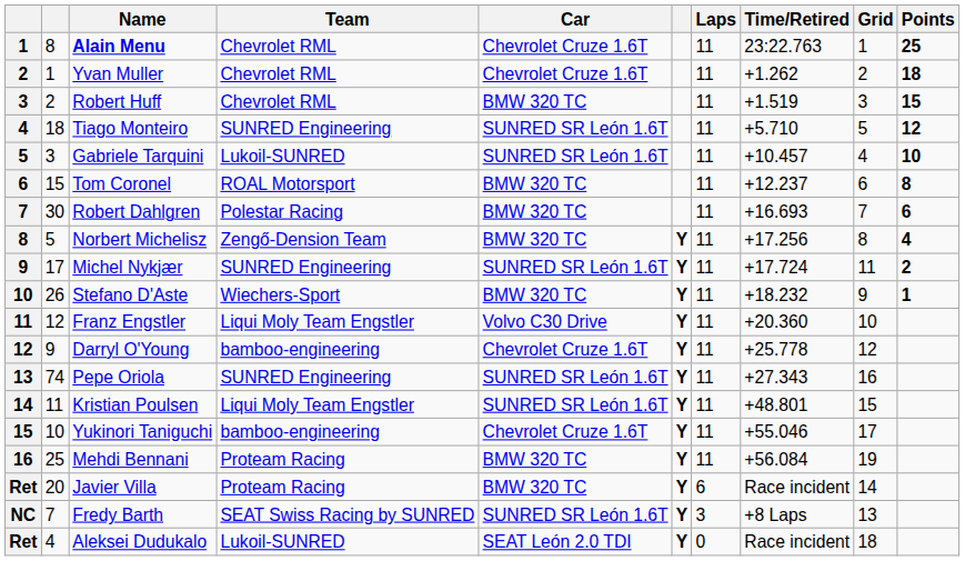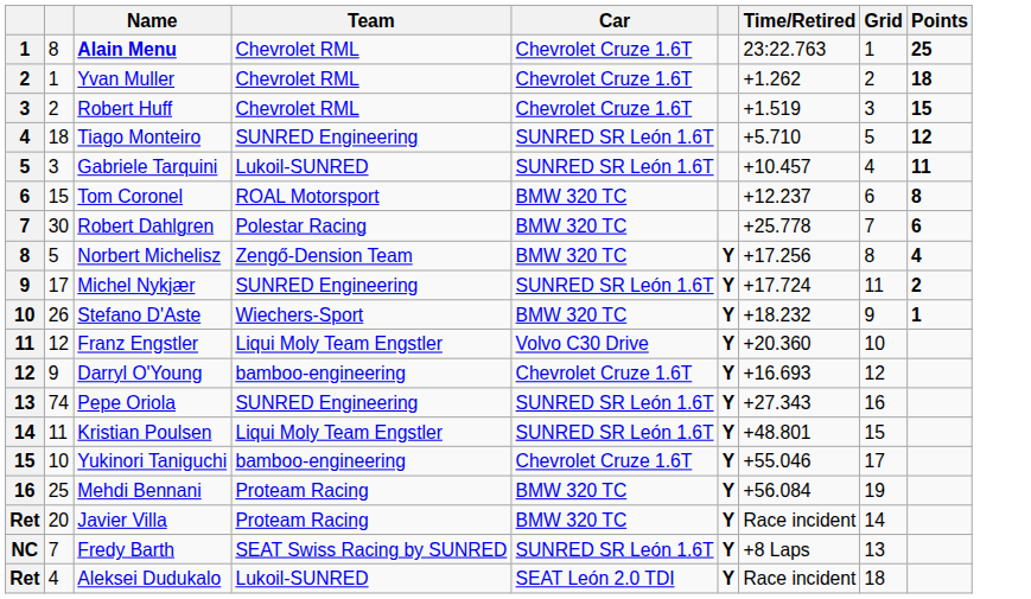 <table class="wikitable sortable" style="font-size: 95%;">
 <tr>
 <th></th>
 <th></th>
 <th>Name</th>
 <th>Team</th>
 <th>Car</th>
 <th></th>
-<th>Laps</th>
 <th>Time/Retired</th>
 <th>Grid</th>
 <th>Points</th>
 </tr>
 <tr>
 <th>1</th>
 <td>8</td>
 <td> <strong><a href='#'>Alain Menu</a></strong></td>
 <td><a href='#'>Chevrolet RML</a></td>
 <td><a href='#'>Chevrolet Cruze 1.6T</a></td>
 <td></td>
-<td>11</td>
 <td>23:22.763</td>
 <td>1</td>
 <td><strong>25</strong></td>
 </tr>
 <tr>
 <th>2</th>
 <td>1</td>
 <td> <a href='#'>Yvan Muller</a></td>
 <td><a href='#'>Chevrolet RML</a></td>
 <td><a href='#'>Chevrolet Cruze 1.6T</a></td>
 <td></td>
-<td>11</td>
 <td>+1.262</td>
 <td>2</td>
 <td><strong>18</strong></td>
 </tr>
 <tr>
 <th>3</th>
 <td>2</td>
 <td> <a href='#'>Robert Huff</a></td>
 <td><a href='#'>Chevrolet RML</a></td>
-<td><a href='#'>BMW 320 TC</a></td>
+<td><a href='#'>Chevrolet Cruze 1.6T</a></td>
 <td></td>
-<td>11</td>
 <td>+1.519</td>
 <td>3</td>
 <td><strong>15</strong></td>
 </tr>
 <tr>
 <th>4</th>
 <td>18</td>
 <td> <a href='#'>Tiago Monteiro</a></td>
 <td><a href='#'>SUNRED Engineering</a></td>
 <td><a href='#'>SUNRED SR León 1.6T</a></td>
 <td></td>
-<td>11</td>
 <td>+5.710</td>
 <td>5</td>
 <td><strong>12</strong></td>
 </tr>
 <tr>
 <th>5</th>
 <td>3</td>
 <td> <a href='#'>Gabriele Tarquini</a></td>
 <td><a href='#'>Lukoil-SUNRED</a></td>
 <td><a href='#'>SUNRED SR León 1.6T</a></td>
 <td></td>
-<td>11</td>
 <td>+10.457</td>
 <td>4</td>
-<td><strong>10</strong></td>
+<td><strong>11</strong></td>
 </tr>
 <tr>
 <th>6</th>
 <td>15</td>
 <td> <a href='#'>Tom Coronel</a></td>
 <td><a href='#'>ROAL Motorsport</a></td>
 <td><a href='#'>BMW 320 TC</a></td>
 <td></td>
-<td>11</td>
 <td>+12.237</td>
 <td>6</td>
 <td><strong>8</strong></td>
 </tr>
 <tr>
 <th>7</th>
 <td>30</td>
 <td> <a href='#'>Robert Dahlgren</a></td>
 <td><a href='#'>Polestar Racing</a></td>
 <td><a href='#'>BMW 320 TC</a></td>
 <td></td>
-<td>11</td>
-<td>+16.693</td>
+<td>+25.778</td>
 <td>7</td>
 <td><strong>6</strong></td>
 </tr>
 <tr>
 <th>8</th>
 <td>5</td>
 <td> <a href='#'>Norbert Michelisz</a></td>
 <td><a href='#'>Zengő-Dension Team</a></td>
 <td><a href='#'>BMW 320 TC</a></td>
 <td align=center><strong><span>Y</span></strong></td>
-<td>11</td>
 <td>+17.256</td>
 <td>8</td>
 <td><strong>4</strong></td>
 </tr>
 <tr>
 <th>9</th>
 <td>17</td>
 <td> <a href='#'>Michel Nykjær</a></td>
 <td><a href='#'>SUNRED Engineering</a></td>
 <td><a href='#'>SUNRED SR León 1.6T</a></td>
 <td align=center><strong><span>Y</span></strong></td>
-<td>11</td>
 <td>+17.724</td>
 <td>11</td>
 <td><strong>2</strong></td>
 </tr>
 <tr>
 <th>10</th>
 <td>26</td>
 <td> <a href='#'>Stefano D'Aste</a></td>
 <td><a href='#'>Wiechers-Sport</a></td>
 <td><a href='#'>BMW 320 TC</a></td>
 <td align=center><strong><span>Y</span></strong></td>
-<td>11</td>
 <td>+18.232</td>
 <td>9</td>
 <td><strong>1</strong></td>
 </tr>
 <tr>
 <th>11</th>
 <td>12</td>
 <td> <a href='#'>Franz Engstler</a></td>
 <td><a href='#'>Liqui Moly Team Engstler</a></td>
 <td><a href='#'>Volvo C30 Drive</a></td>
 <td align=center><strong><span>Y</span></strong></td>
-<td>11</td>
 <td>+20.360</td>
 <td>10</td>
 <td></td>
 </tr>
 <tr>
 <th>12</th>
 <td>9</td>
 <td> <a href='#'>Darryl O'Young</a></td>
 <td><a href='#'>bamboo-engineering</a></td>
 <td><a href='#'>Chevrolet Cruze 1.6T</a></td>
 <td align=center><strong><span>Y</span></strong></td>
-<td>11</td>
-<td>+25.778</td>
+<td>+16.693</td>
 <td>12</td>
 <td></td>
 </tr>
 <tr>
 <th>13</th>
 <td>74</td>
 <td> <a href='#'>Pepe Oriola</a></td>
 <td><a href='#'>SUNRED Engineering</a></td>
 <td><a href='#'>SUNRED SR León 1.6T</a></td>
 <td align=center><strong><span>Y</span></strong></td>
-<td>11</td>
 <td>+27.343</td>
 <td>16</td>
 <td></td>
 </tr>
 <tr>
 <th>14</th>
 <td>11</td>
 <td> <a href='#'>Kristian Poulsen</a></td>
 <td><a href='#'>Liqui Moly Team Engstler</a></td>
 <td><a href='#'>SUNRED SR León 1.6T</a></td>
 <td align=center><strong><span>Y</span></strong></td>
-<td>11</td>
 <td>+48.801</td>
 <td>15</td>
 <td></td>
 </tr>
 <tr>
 <th>15</th>
 <td>10</td>
 <td> <a href='#'>Yukinori Taniguchi</a></td>
 <td><a href='#'>bamboo-engineering</a></td>
 <td><a href='#'>Chevrolet Cruze 1.6T</a></td>
 <td align=center><strong><span>Y</span></strong></td>
-<td>11</td>
 <td>+55.046</td>
 <td>17</td>
 <td></td>
 </tr>
 <tr>
 <th>16</th>
 <td>25</td>
 <td> <a href='#'>Mehdi Bennani</a></td>
 <td><a href='#'>Proteam Racing</a></td>
 <td><a href='#'>BMW 320 TC</a></td>
 <td align=center><strong><span>Y</span></strong></td>
-<td>11</td>
 <td>+56.084</td>
 <td>19</td>
 <td></td>
 </tr>
 <tr>
 <th>Ret</th>
 <td>20</td>
 <td> <a href='#'>Javier Villa</a></td>
 <td><a href='#'>Proteam Racing</a></td>
 <td><a href='#'>BMW 320 TC</a></td>
 <td align=center><strong><span>Y</span></strong></td>
-<td>6</td>
 <td>Race incident</td>
 <td>14</td>
 <td></td>
 </tr>
 <tr>
 <th>NC</th>
 <td>7</td>
 <td> <a href='#'>Fredy Barth</a></td>
 <td><a href='#'>SEAT Swiss Racing by SUNRED</a></td>
 <td><a href='#'>SUNRED SR León 1.6T</a></td>
 <td align=center><strong><span>Y</span></strong></td>
-<td>3</td>
 <td>+8 Laps</td>
 <td>13</td>
 <td></td>
 </tr>
 <tr>
 <th>Ret</th>
 <td>4</td>
 <td> <a href='#'>Aleksei Dudukalo</a></td>
 <td><a href='#'>Lukoil-SUNRED</a></td>
 <td><a href='#'>SEAT León 2.0 TDI</a></td>
 <td align=center><strong><span>Y</span></strong></td>
-<td>0</td>
 <td>Race incident</td>
 <td>18</td>
 <td></td>
 </tr>
 </table>
